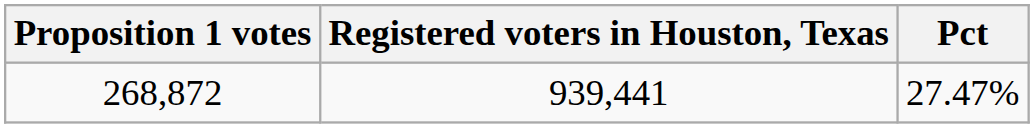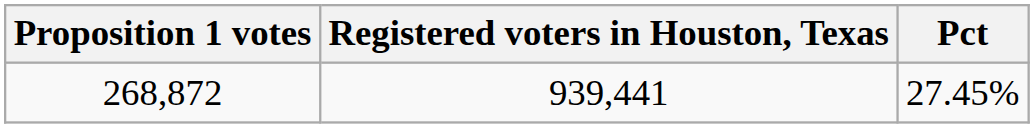 <table class="wikitable sortable" style="text-align: center;">
 <tr>
 <th>Proposition 1 votes</th>
 <th>Registered voters in Houston, Texas</th>
 <th>Pct</th>
 </tr>
 <tr>
 <td>268,872</td>
 <td>939,441</td>
-<td>27.47%</td>
+<td>27.45%</td>
 </tr>
 </table>
